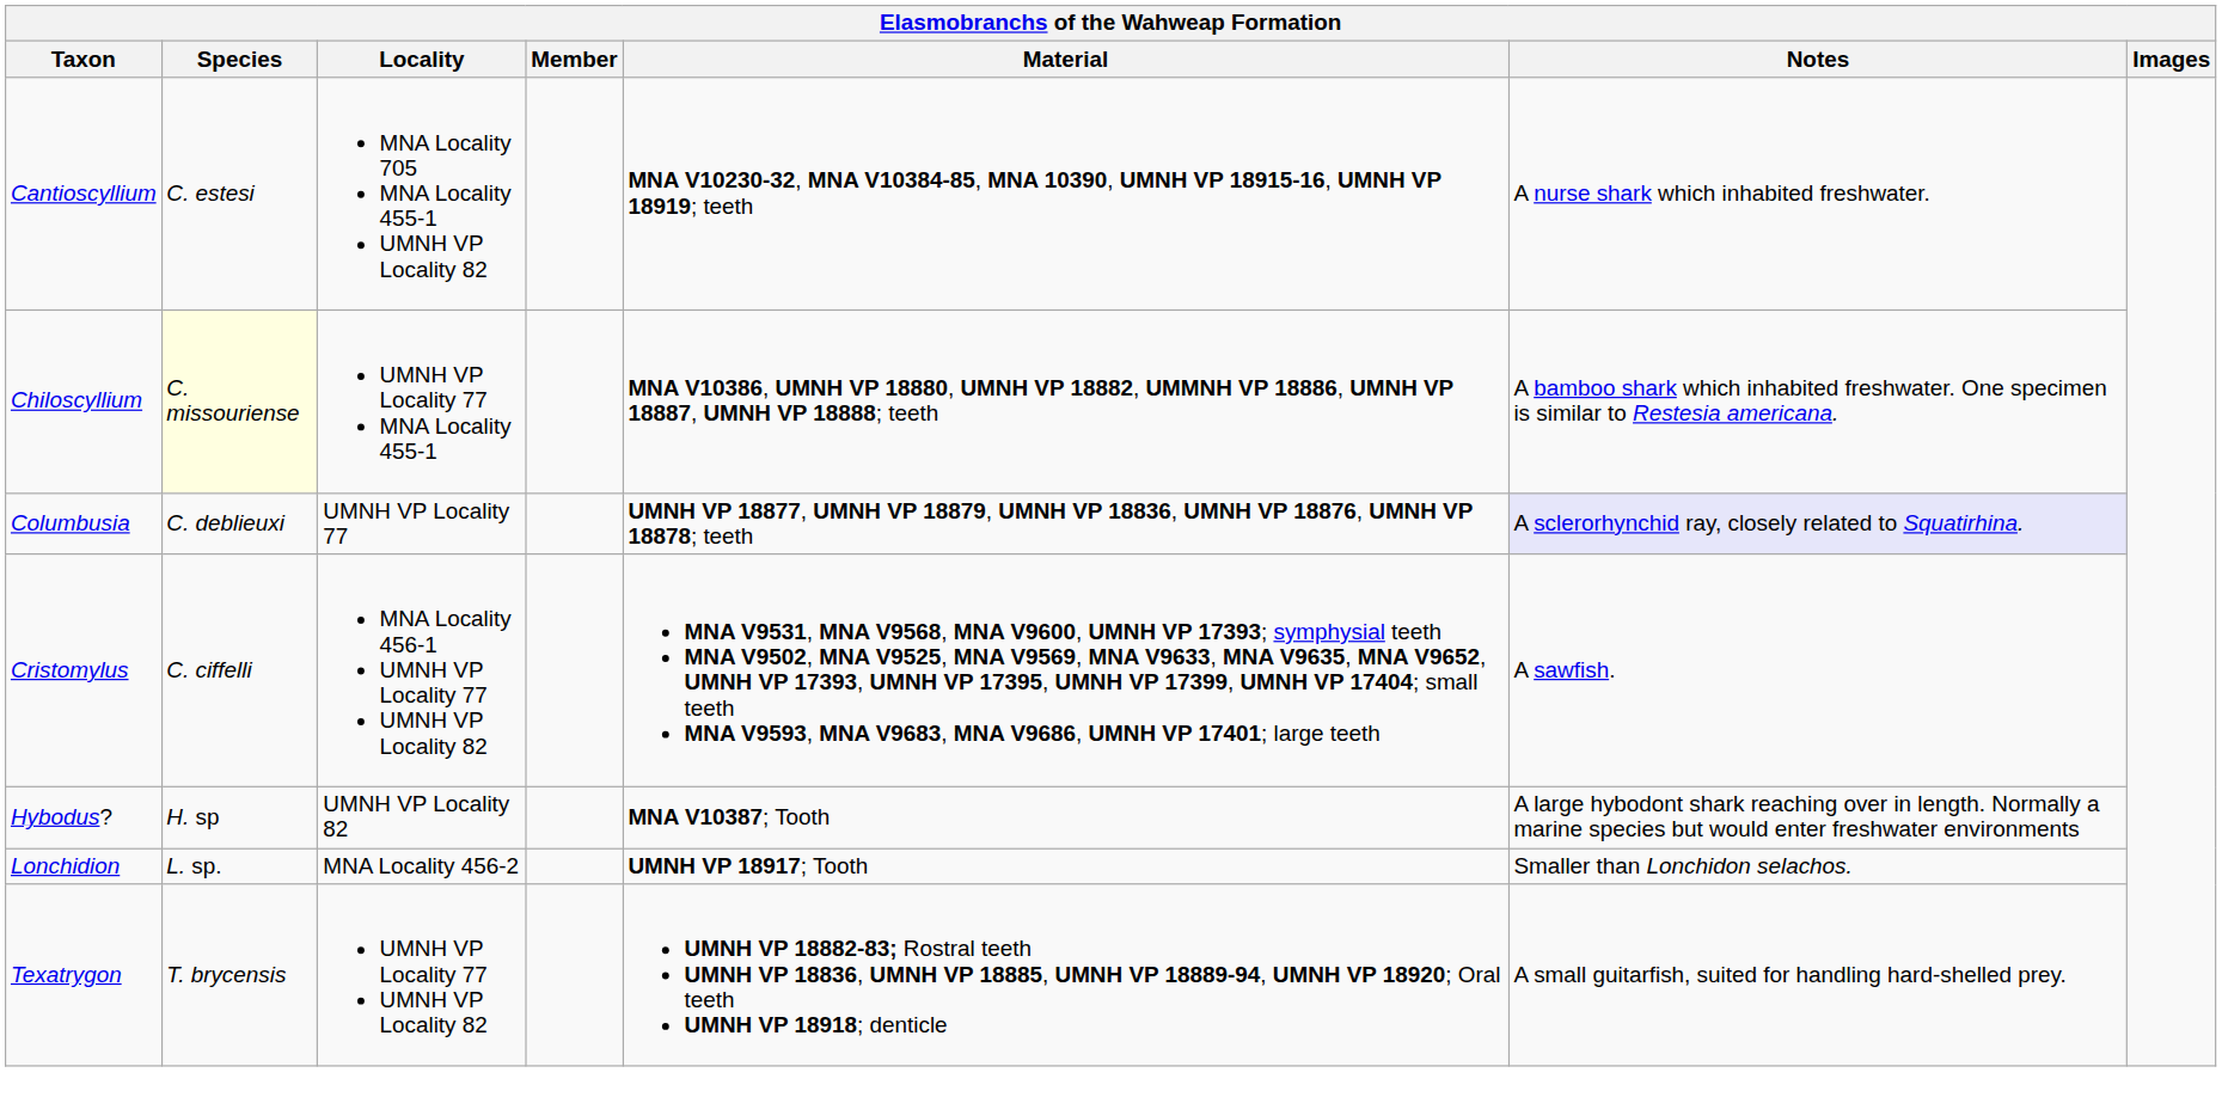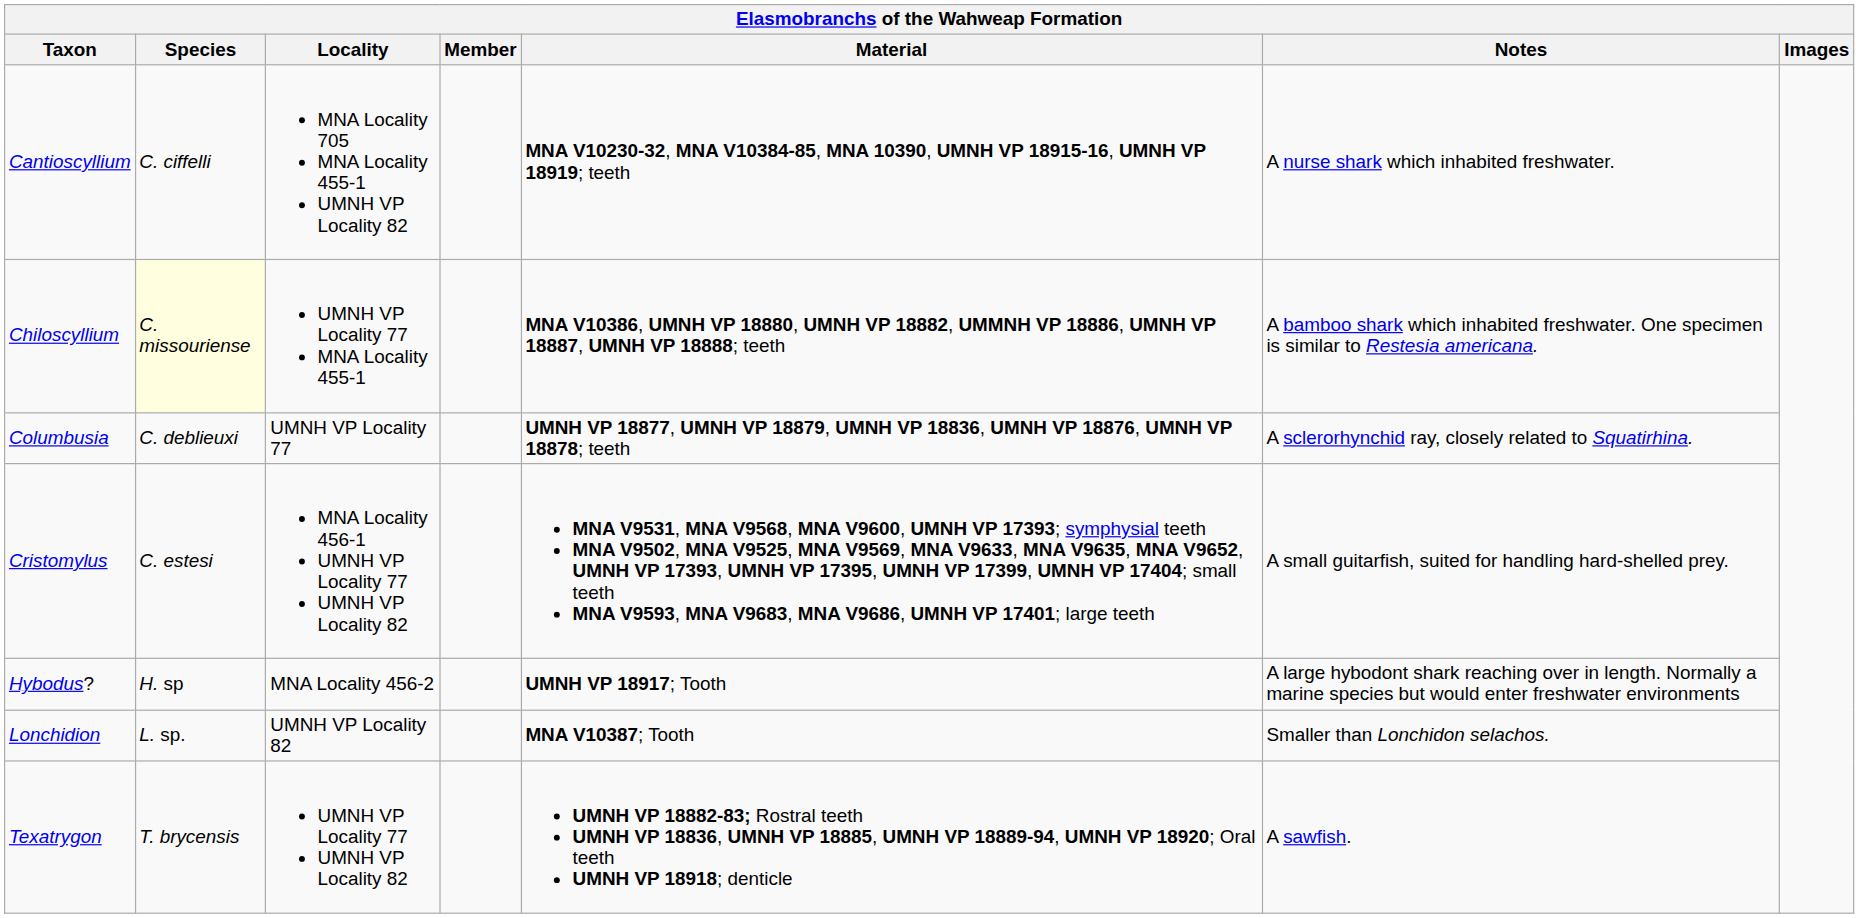 <table class="wikitable sortable">
 <tr>
 <th colspan="7"><a href='#'>Elasmobranchs</a> of the Wahweap Formation</th>
 </tr>
 <tr>
 <th>Taxon</th>
 <th>Species</th>
 <th>Locality</th>
 <th>Member</th>
 <th>Material</th>
 <th>Notes</th>
 <th>Images</th>
 </tr>
 <tr>
 <td><em><a href='#'>Cantioscyllium</a></em></td>
-<td><em>C. estesi</em></td>
+<td><em>C. ciffelli</em></td>
 <td><br><ul><li>MNA Locality 705</li><li>MNA Locality 455-1</li><li>UMNH VP Locality 82</li></ul></td>
 <td></td>
 <td><strong>MNA V10230-32</strong>, <strong>MNA V10384-85</strong>, <strong>MNA 10390</strong>, <strong>UMNH VP 18915-16</strong>, <strong>UMNH VP 18919</strong>; teeth</td>
 <td>A <a href='#'>nurse shark</a> which inhabited freshwater.</td>
 <td rowspan="7"></td>
 </tr>
 <tr>
 <td><em><a href='#'>Chiloscyllium</a></em></td>
 <td style="background: lightyellow;"><em>C. missouriense</em></td>
 <td><br><ul><li>UMNH VP Locality 77</li><li>MNA Locality 455-1</li></ul></td>
 <td></td>
 <td><strong>MNA V10386</strong>, <strong>UMNH VP 18880</strong>, <strong>UMNH VP 18882</strong>, <strong>UMMNH VP 18886</strong>, <strong>UMNH VP 18887</strong>, <strong>UMNH VP 18888</strong>; teeth</td>
 <td>A <a href='#'>bamboo shark</a> which inhabited freshwater. One specimen is similar to <em><a href='#'>Restesia americana</a>.</em></td>
 </tr>
 <tr>
 <td><em><a href='#'>Columbusia</a></em></td>
 <td><em>C. deblieuxi</em></td>
 <td>UMNH VP Locality 77</td>
 <td></td>
 <td><strong>UMNH VP 18877</strong>, <strong>UMNH VP 18879</strong>, <strong>UMNH VP 18836</strong>, <strong>UMNH VP 18876</strong>, <strong>UMNH VP 18878</strong>; teeth</td>
-<td style="background: lavender;">A <a href='#'>sclerorhynchid</a> ray, closely related to <em><a href='#'>Squatirhina</a>.</em></td>
+<td>A <a href='#'>sclerorhynchid</a> ray, closely related to <em><a href='#'>Squatirhina</a>.</em></td>
 </tr>
 <tr>
 <td><em><a href='#'>Cristomylus</a></em></td>
-<td><em>C. ciffelli</em></td>
+<td><em>C. estesi</em></td>
 <td><br><ul><li>MNA Locality 456-1</li><li>UMNH VP Locality 77</li><li>UMNH VP Locality 82</li></ul></td>
 <td></td>
 <td><br><ul><li><strong>MNA V9531</strong>, <strong>MNA V9568</strong>, <strong>MNA V9600</strong>, <strong>UMNH VP 17393</strong>; <a href='#'>symphysial</a> teeth</li><li><strong>MNA V9502</strong>, <strong>MNA V9525</strong>, <strong>MNA V9569</strong>, <strong>MNA V9633</strong>, <strong>MNA V9635</strong>, <strong>MNA V9652</strong>, <strong>UMNH VP 17393</strong>,  <strong>UMNH VP 17395</strong>, <strong>UMNH VP 17399</strong>, <strong>UMNH VP 17404</strong>; small teeth</li><li><strong>MNA V9593</strong>, <strong>MNA V9683</strong>, <strong>MNA V9686</strong>, <strong>UMNH VP 17401</strong>; large teeth</li></ul></td>
-<td>A <a href='#'>sawfish</a>.</td>
+<td>A small guitarfish, suited for handling hard-shelled prey.</td>
 </tr>
 <tr>
 <td><em><a href='#'>Hybodus</a></em>?</td>
 <td><em>H.</em> sp</td>
-<td>UMNH VP Locality 82</td>
+<td>MNA Locality 456-2</td>
 <td></td>
-<td><strong>MNA V10387</strong>; Tooth</td>
+<td><strong>UMNH VP 18917</strong>; Tooth</td>
 <td>A large hybodont shark reaching over  in length. Normally a marine species but would enter freshwater environments</td>
 </tr>
 <tr>
 <td><em><a href='#'>Lonchidion</a></em></td>
 <td><em>L.</em> sp.</td>
-<td>MNA Locality 456-2</td>
+<td>UMNH VP Locality 82</td>
 <td></td>
-<td><strong>UMNH VP 18917</strong>; Tooth</td>
+<td><strong>MNA V10387</strong>; Tooth</td>
 <td>Smaller than <em>Lonchidon selachos.</em></td>
 </tr>
 <tr>
 <td><em><a href='#'>Texatrygon</a></em></td>
 <td><em>T. brycensis</em></td>
 <td><br><ul><li>UMNH VP Locality 77</li><li>UMNH VP Locality 82</li></ul></td>
 <td></td>
 <td><br><ul><li><strong>UMNH VP 18882-83;</strong> Rostral teeth</li><li><strong>UMNH VP 18836</strong>, <strong>UMNH VP 18885</strong>, <strong>UMNH VP 18889-94</strong>, <strong>UMNH VP 18920</strong>; Oral teeth</li><li><strong>UMNH VP 18918</strong>; denticle</li></ul></td>
-<td>A small guitarfish, suited for handling hard-shelled prey.</td>
+<td>A <a href='#'>sawfish</a>.</td>
 </tr>
 </table>
